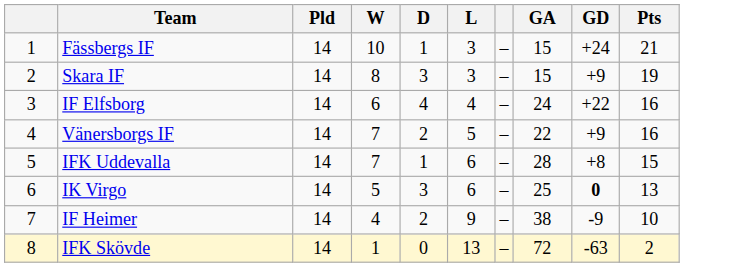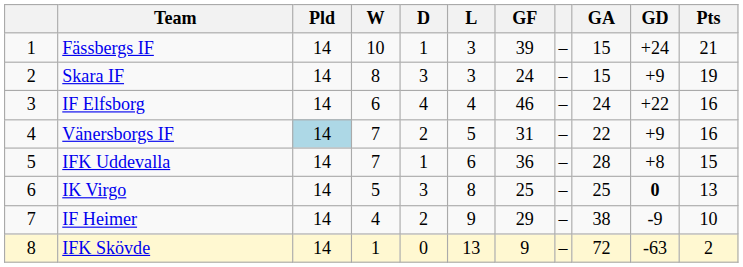 <table class="wikitable" style="text-align: center;">
 <tr>
 <th style="width: 40px;"></th>
 <th style="width: 200px;">Team</th>
 <th style="width: 45px;">Pld</th>
 <th style="width: 35px;">W</th>
 <th style="width: 35px;">D</th>
 <th style="width: 35px;">L</th>
+<th style="width: 45px;">GF</th>
 <th></th>
 <th style="width: 45px;">GA</th>
 <th style="width: 35px;">GD</th>
 <th style="width: 45px;">Pts</th>
 </tr>
 <tr>
 <td>1</td>
 <td style="text-align: left;"><a href='#'>Fässbergs IF</a></td>
 <td>14</td>
 <td>10</td>
 <td>1</td>
 <td>3</td>
+<td>39</td>
 <td>–</td>
 <td>15</td>
 <td>+24</td>
 <td>21</td>
 </tr>
 <tr>
 <td>2</td>
 <td style="text-align: left;"><a href='#'>Skara IF</a></td>
 <td>14</td>
 <td>8</td>
 <td>3</td>
 <td>3</td>
+<td>24</td>
 <td>–</td>
 <td>15</td>
 <td>+9</td>
 <td>19</td>
 </tr>
 <tr>
 <td>3</td>
 <td style="text-align: left;"><a href='#'>IF Elfsborg</a></td>
 <td>14</td>
 <td>6</td>
 <td>4</td>
 <td>4</td>
+<td>46</td>
 <td>–</td>
 <td>24</td>
 <td>+22</td>
 <td>16</td>
 </tr>
 <tr>
 <td>4</td>
 <td style="text-align: left;"><a href='#'>Vänersborgs IF</a></td>
-<td>14</td>
+<td style="background: lightblue;">14</td>
 <td>7</td>
 <td>2</td>
 <td>5</td>
+<td>31</td>
 <td>–</td>
 <td>22</td>
 <td>+9</td>
 <td>16</td>
 </tr>
 <tr>
 <td>5</td>
 <td style="text-align: left;"><a href='#'>IFK Uddevalla</a></td>
 <td>14</td>
 <td>7</td>
 <td>1</td>
 <td>6</td>
+<td>36</td>
 <td>–</td>
 <td>28</td>
 <td>+8</td>
 <td>15</td>
 </tr>
 <tr>
 <td>6</td>
 <td style="text-align: left;"><a href='#'>IK Virgo</a></td>
 <td>14</td>
 <td>5</td>
 <td>3</td>
-<td>6</td>
+<td>8</td>
+<td>25</td>
 <td>–</td>
 <td>25</td>
 <td><strong>0</strong></td>
 <td>13</td>
 </tr>
 <tr>
 <td>7</td>
 <td style="text-align: left;"><a href='#'>IF Heimer</a></td>
 <td>14</td>
 <td>4</td>
 <td>2</td>
 <td>9</td>
+<td>29</td>
 <td>–</td>
 <td>38</td>
 <td>-9</td>
 <td>10</td>
 </tr>
 <tr style="background: #fff8d1">
 <td>8</td>
 <td style="text-align: left;"><a href='#'>IFK Skövde</a></td>
 <td>14</td>
 <td>1</td>
 <td>0</td>
 <td>13</td>
+<td>9</td>
 <td>–</td>
 <td>72</td>
 <td>-63</td>
 <td>2</td>
 </tr>
 </table>
